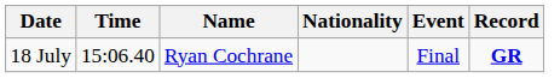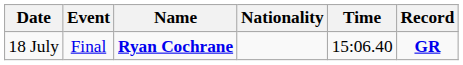 <table class="wikitable" style=text-align:center>
 <tr>
 <th>Date</th>
-<th>Time</th>
+<th>Event</th>
 <th>Name</th>
 <th>Nationality</th>
-<th>Event</th>
+<th>Time</th>
 <th>Record</th>
 </tr>
 <tr>
 <td>18 July</td>
+<td><a href='#'>Final</a></td>
+<td align=left><strong><a href='#'>Ryan Cochrane</a></strong></td>
+<td align=left></td>
 <td>15:06.40</td>
-<td align=left><a href='#'>Ryan Cochrane</a></td>
-<td align=left></td>
-<td><a href='#'>Final</a></td>
 <td><strong><a href='#'>GR</a></strong></td>
 </tr>
 </table>
